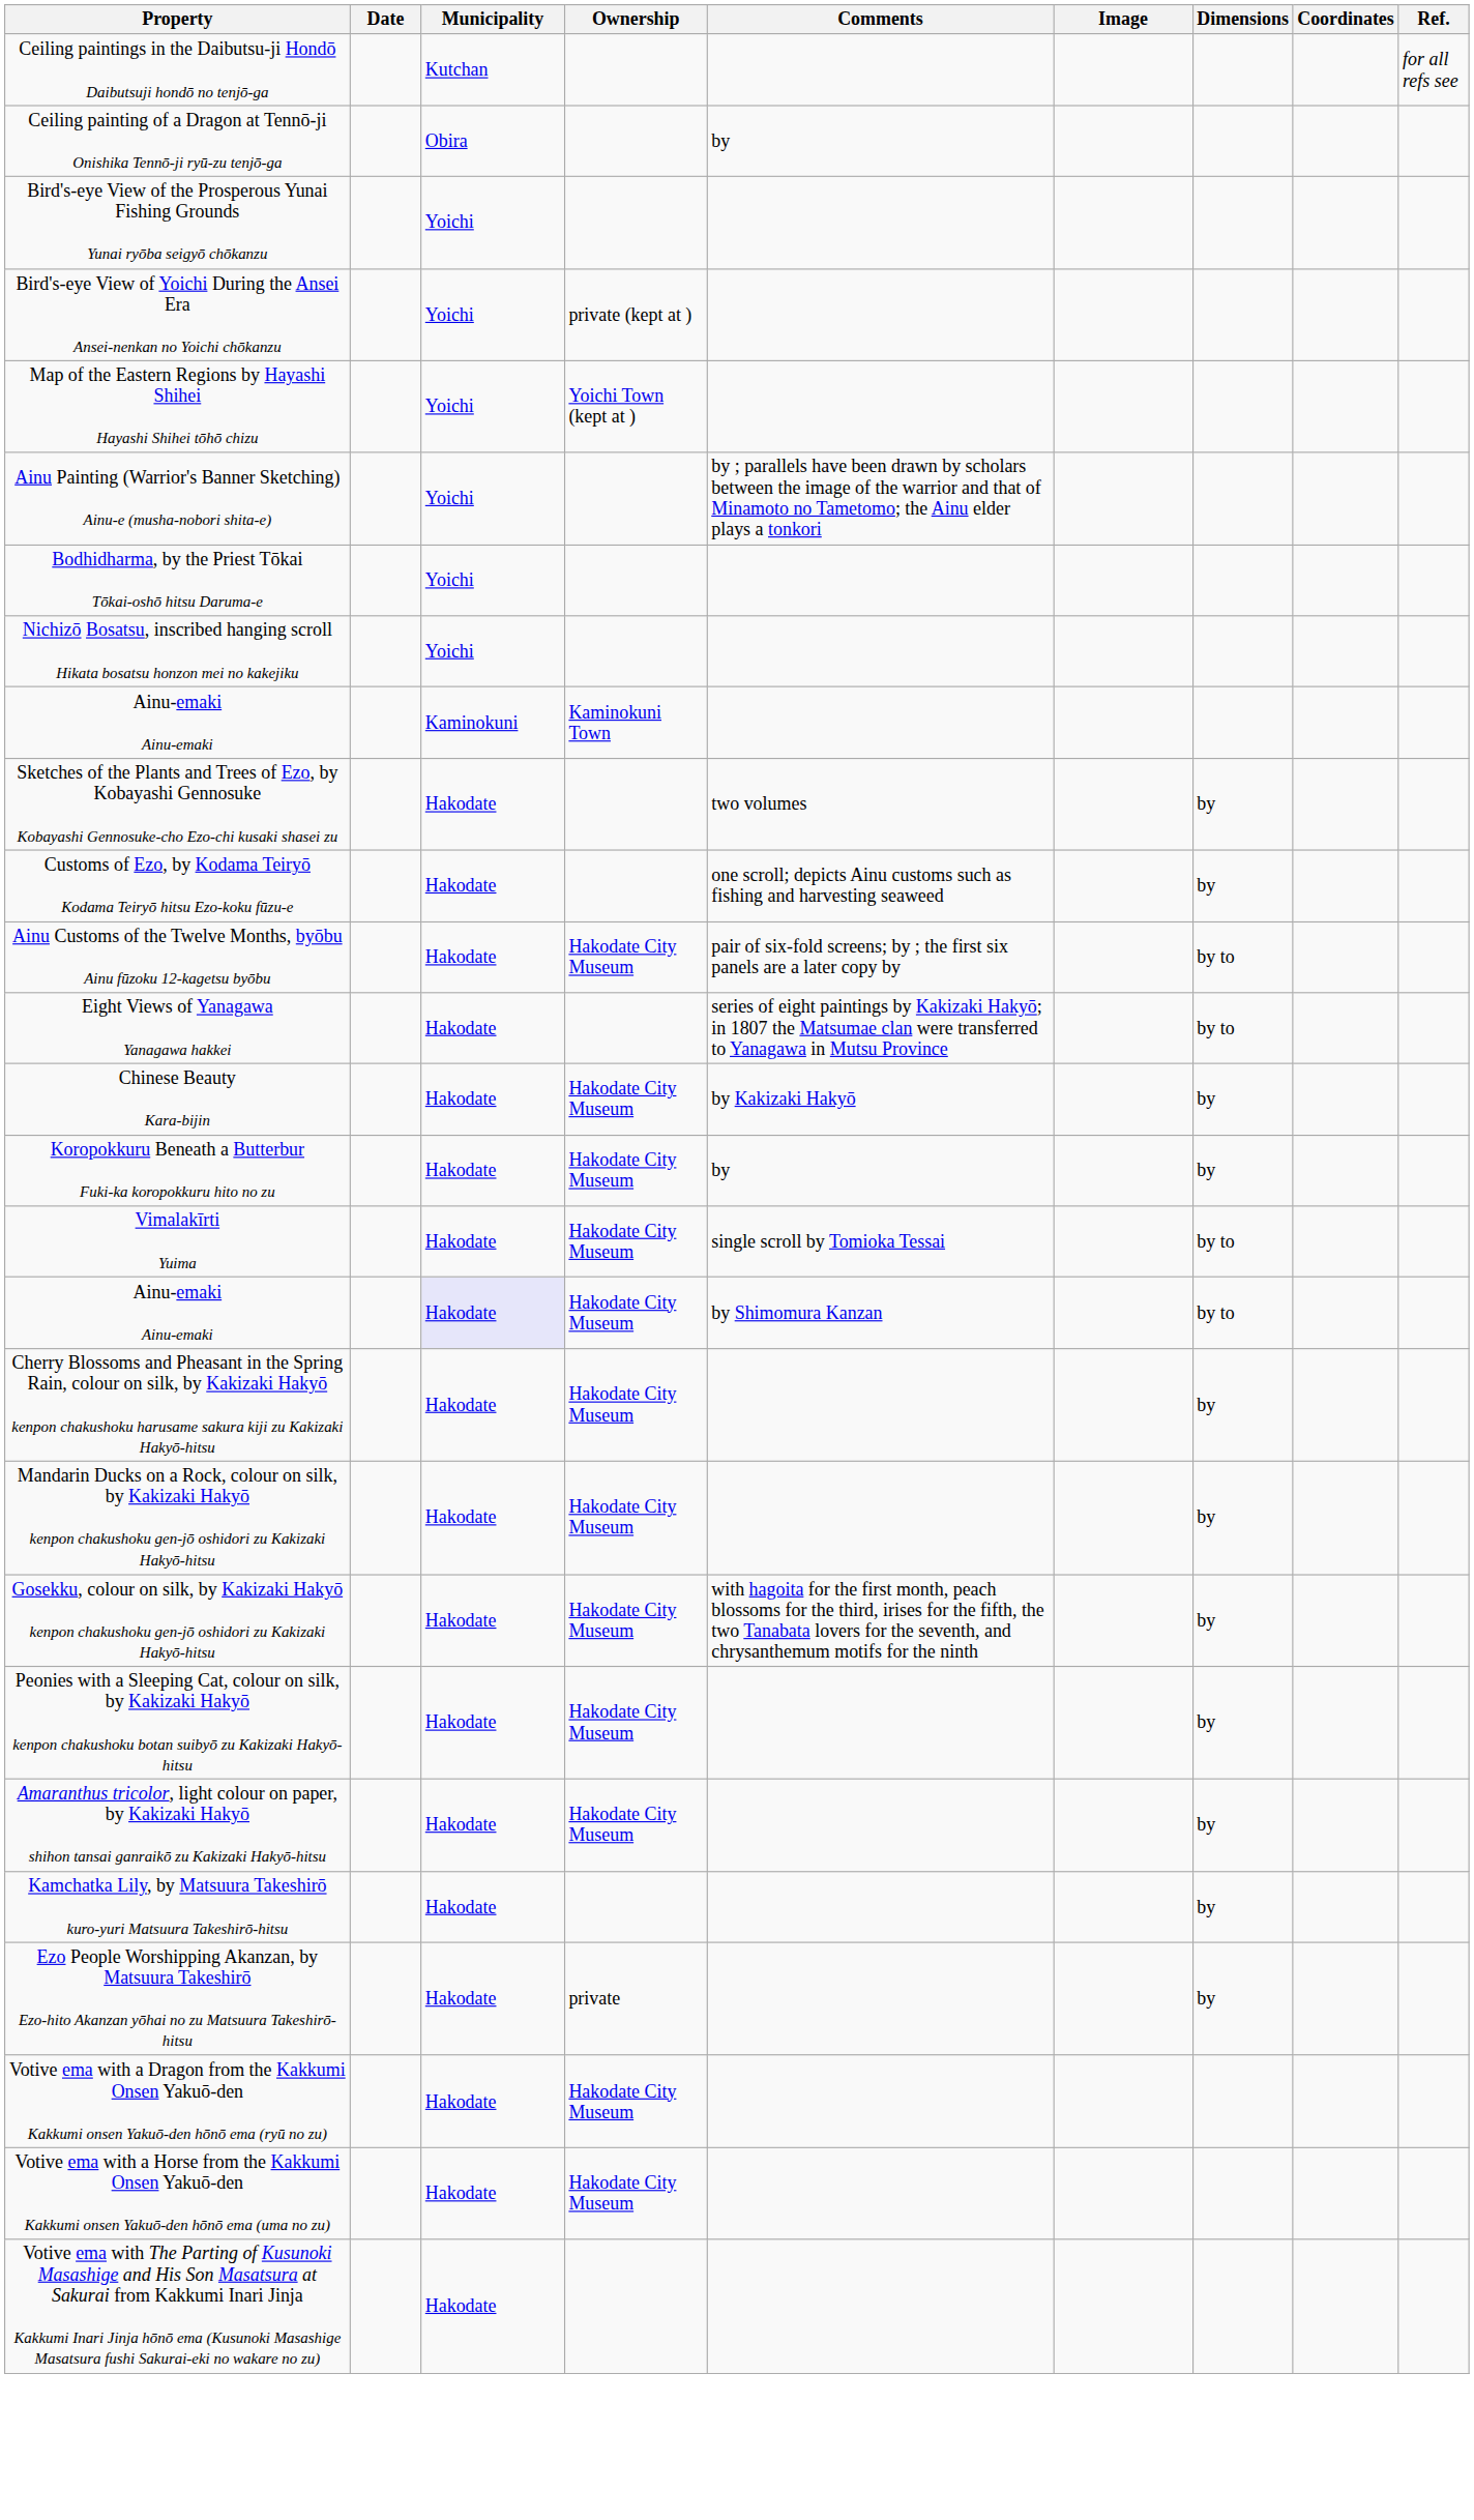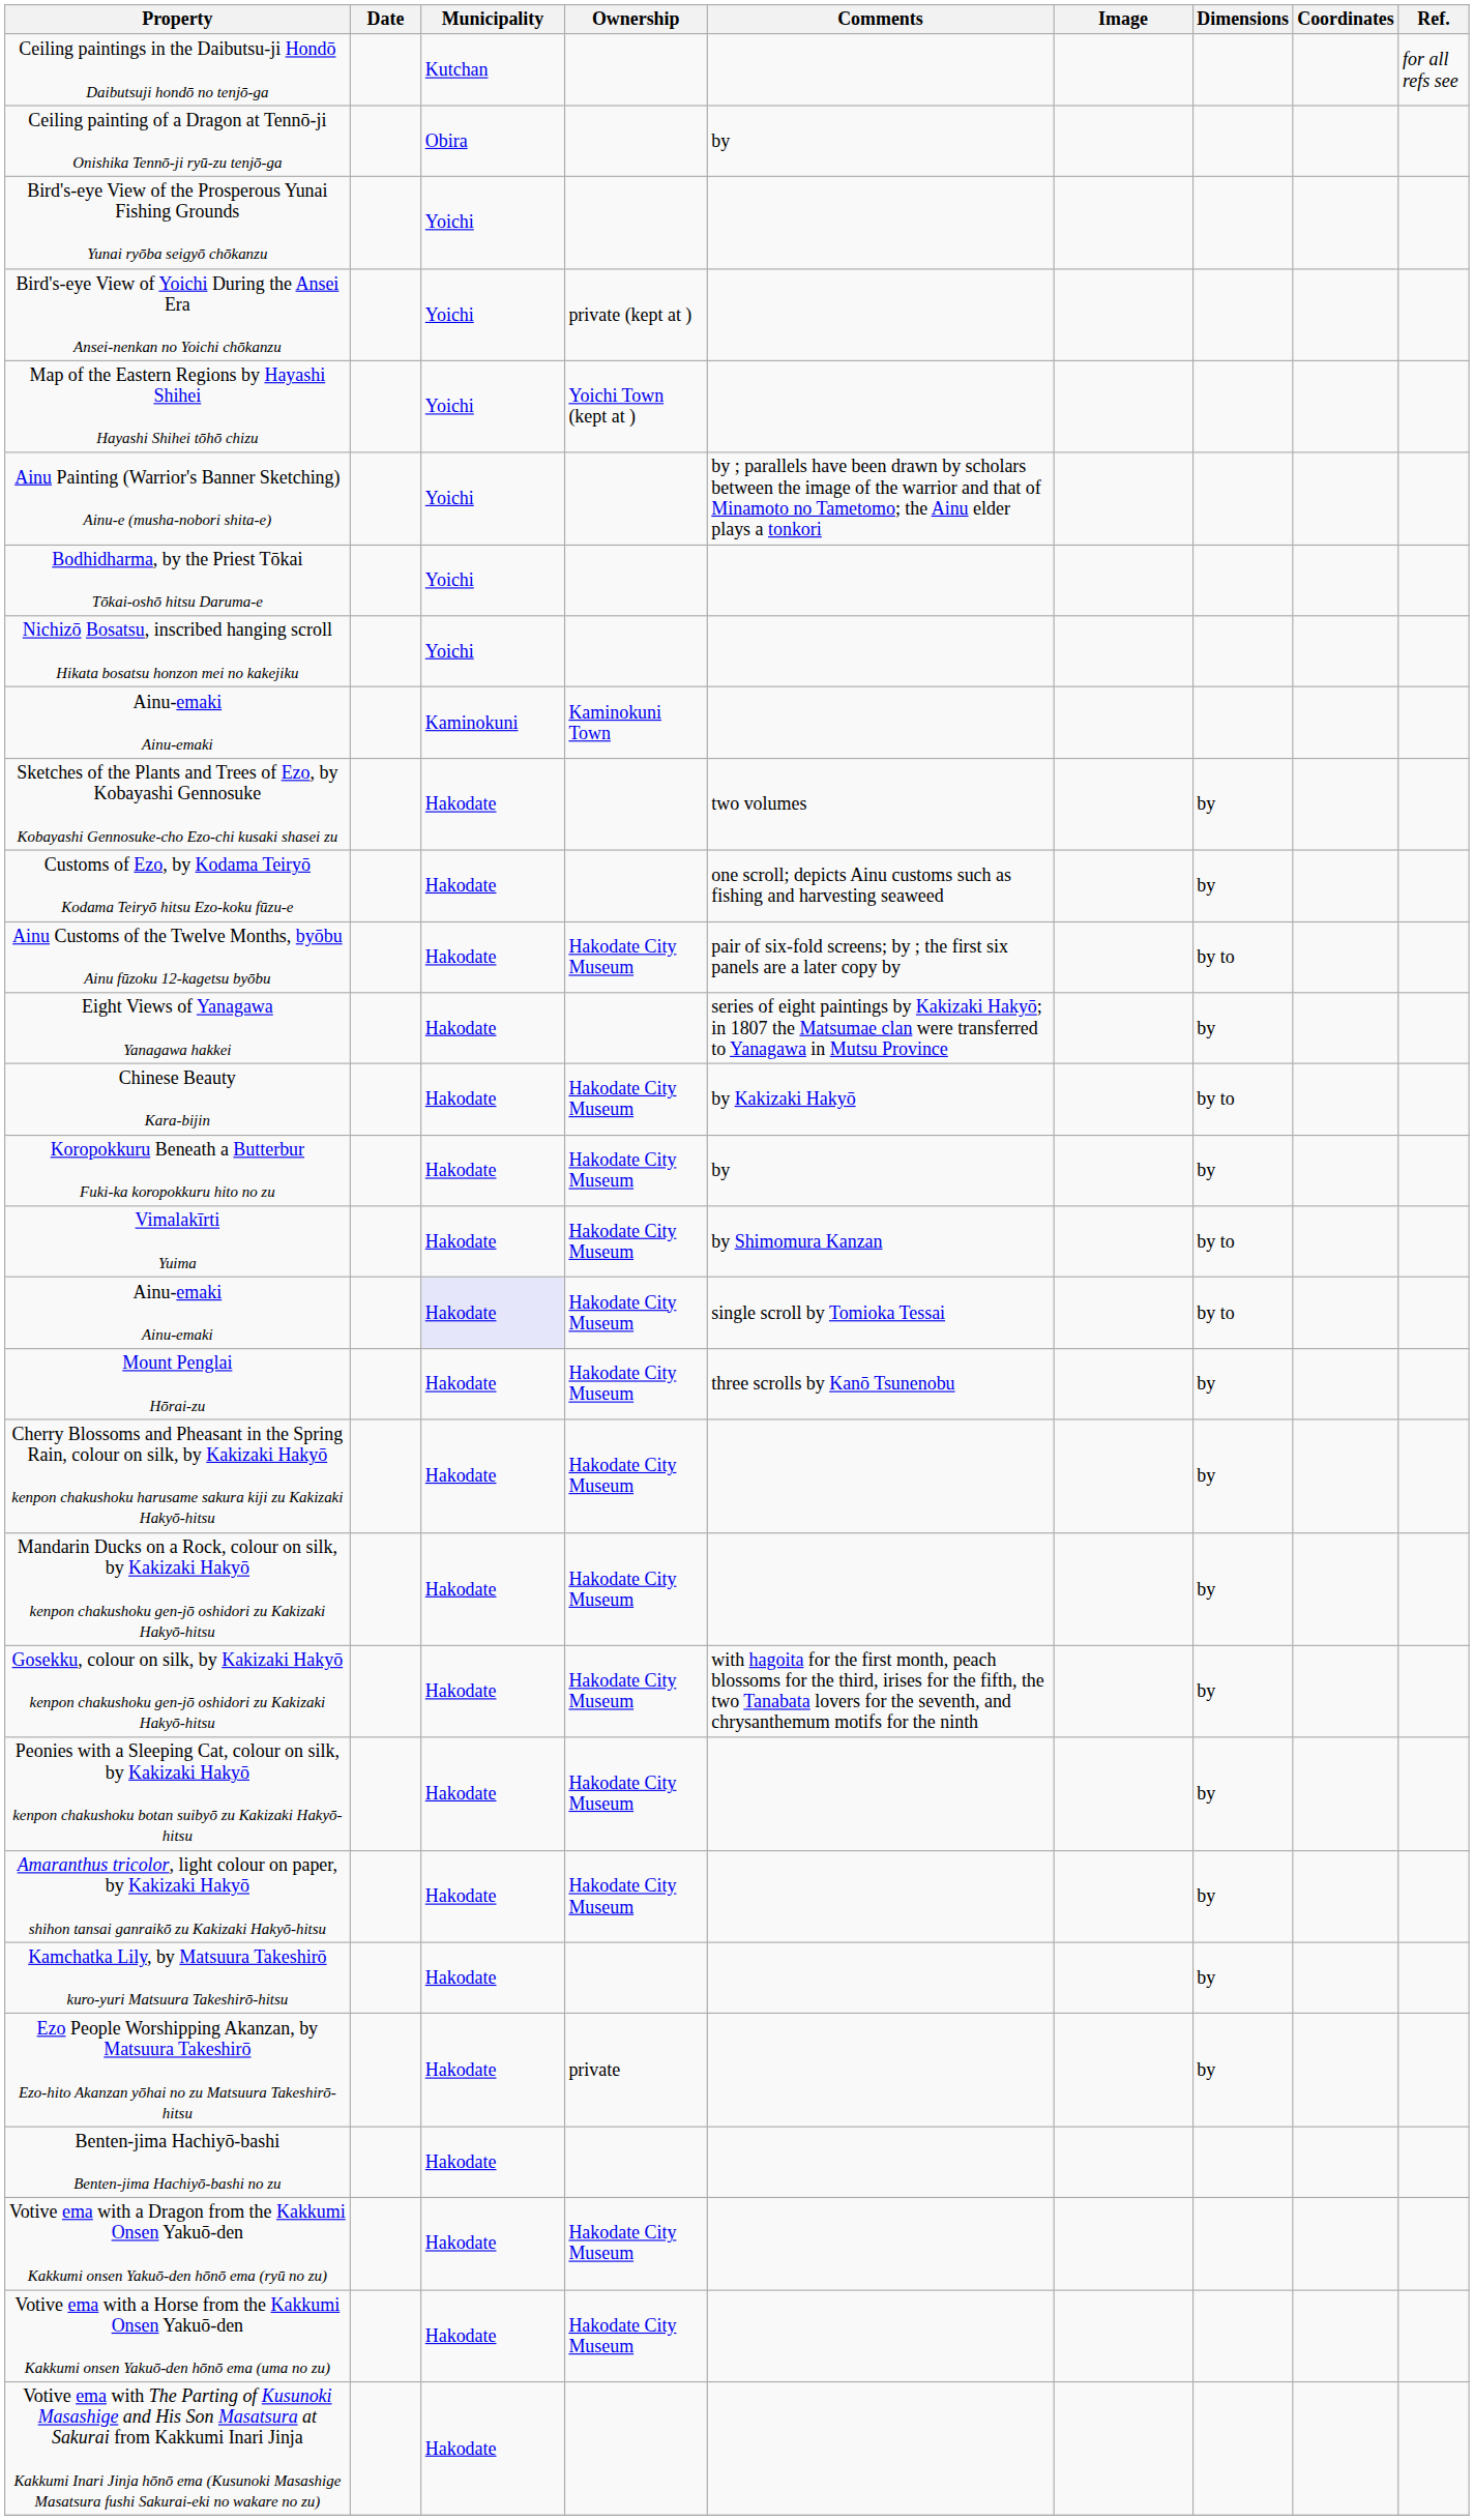 <table class="wikitable sortable"  style="width:100%;">
 <tr>
 <th width="25%" align="left">Property</th>
 <th width="5%" align="left" data-sort-type="number">Date</th>
 <th width="10%" align="left">Municipality</th>
 <th width="10%" align="left">Ownership</th>
 <th width="25%" align="left" class="unsortable">Comments</th>
 <th width="10%" align="left" class="unsortable">Image</th>
 <th width="5%" align="left" class="unsortable">Dimensions</th>
 <th width="5%" align="left" class="unsortable">Coordinates</th>
 <th width="5%" align="left" class="unsortable">Ref.</th>
 </tr>
 <tr>
 <td align="center">Ceiling paintings in the Daibutsu-ji <a href='#'>Hondō</a><br><br><small><em>Daibutsuji hondō no tenjō-ga</em></small></td>
 <td></td>
 <td><a href='#'>Kutchan</a></td>
 <td></td>
 <td></td>
 <td></td>
 <td></td>
 <td></td>
 <td><em>for all refs see</em> </td>
 </tr>
 <tr>
 <td align="center">Ceiling painting of a Dragon at Tennō-ji<br><br><small><em>Onishika Tennō-ji ryū-zu tenjō-ga</em></small></td>
 <td></td>
 <td><a href='#'>Obira</a></td>
 <td></td>
 <td>by </td>
 <td></td>
 <td></td>
 <td></td>
 <td></td>
 </tr>
 <tr>
 <td align="center">Bird's-eye View of the Prosperous Yunai Fishing Grounds<br><br><small><em>Yunai ryōba seigyō chōkanzu</em></small></td>
 <td></td>
 <td><a href='#'>Yoichi</a></td>
 <td></td>
 <td></td>
 <td></td>
 <td></td>
 <td></td>
 <td></td>
 </tr>
 <tr>
 <td align="center">Bird's-eye View of <a href='#'>Yoichi</a> During the <a href='#'>Ansei</a> Era<br><br><small><em>Ansei-nenkan no Yoichi chōkanzu</em></small></td>
 <td></td>
 <td><a href='#'>Yoichi</a></td>
 <td>private (kept at )</td>
 <td></td>
 <td></td>
 <td></td>
 <td></td>
 <td></td>
 </tr>
 <tr>
 <td align="center">Map of the Eastern Regions by <a href='#'>Hayashi Shihei</a><br><br><small><em>Hayashi Shihei tōhō chizu</em></small></td>
 <td></td>
 <td><a href='#'>Yoichi</a></td>
 <td><a href='#'>Yoichi Town</a> (kept at )</td>
 <td></td>
 <td></td>
 <td></td>
 <td></td>
 <td></td>
 </tr>
 <tr>
 <td align="center"><a href='#'>Ainu</a> Painting (Warrior's Banner Sketching)<br><br><small><em>Ainu-e (musha-nobori shita-e)</em></small></td>
 <td></td>
 <td><a href='#'>Yoichi</a></td>
 <td></td>
 <td>by ; parallels have been drawn by scholars between the image of the warrior and that of <a href='#'>Minamoto no Tametomo</a>; the <a href='#'>Ainu</a> elder plays a <a href='#'>tonkori</a></td>
 <td></td>
 <td></td>
 <td></td>
 <td></td>
 </tr>
 <tr>
 <td align="center"><a href='#'>Bodhidharma</a>, by the Priest Tōkai<br><br><small><em>Tōkai-oshō hitsu Daruma-e</em></small></td>
 <td></td>
 <td><a href='#'>Yoichi</a></td>
 <td></td>
 <td></td>
 <td></td>
 <td></td>
 <td></td>
 <td></td>
 </tr>
 <tr>
 <td align="center"><a href='#'>Nichizō</a> <a href='#'>Bosatsu</a>, inscribed hanging scroll<br><br><small><em>Hikata bosatsu honzon mei no kakejiku</em></small></td>
 <td></td>
 <td><a href='#'>Yoichi</a></td>
 <td></td>
 <td></td>
 <td></td>
 <td></td>
 <td></td>
 <td></td>
 </tr>
 <tr>
 <td align="center">Ainu-<a href='#'>emaki</a> <br><br><small><em>Ainu-emaki</em></small></td>
 <td></td>
 <td><a href='#'>Kaminokuni</a></td>
 <td><a href='#'>Kaminokuni Town</a></td>
 <td></td>
 <td></td>
 <td></td>
 <td></td>
 <td></td>
 </tr>
 <tr>
 <td align="center">Sketches of the Plants and Trees of <a href='#'>Ezo</a>, by Kobayashi Gennosuke<br><br><small><em>Kobayashi Gennosuke-cho Ezo-chi kusaki shasei zu</em></small></td>
 <td></td>
 <td><a href='#'>Hakodate</a></td>
 <td></td>
 <td>two volumes</td>
 <td></td>
 <td> by </td>
 <td></td>
 <td></td>
 </tr>
 <tr>
 <td align="center">Customs of <a href='#'>Ezo</a>, by <a href='#'>Kodama Teiryō</a><br><br><small><em>Kodama Teiryō hitsu Ezo-koku fūzu-e</em></small></td>
 <td></td>
 <td><a href='#'>Hakodate</a></td>
 <td></td>
 <td>one scroll; depicts Ainu customs such as fishing and harvesting seaweed</td>
 <td></td>
 <td> by </td>
 <td></td>
 <td></td>
 </tr>
 <tr>
 <td align="center"><a href='#'>Ainu</a> Customs of the Twelve Months, <a href='#'>byōbu</a><br><br><small><em>Ainu fūzoku 12-kagetsu byōbu</em></small></td>
 <td></td>
 <td><a href='#'>Hakodate</a></td>
 <td><a href='#'>Hakodate City Museum</a></td>
 <td>pair of six-fold screens; by ; the first six panels are a later copy by </td>
 <td></td>
 <td> by  to </td>
 <td></td>
 <td></td>
 </tr>
 <tr>
 <td align="center">Eight Views of <a href='#'>Yanagawa</a><br><br><small><em>Yanagawa hakkei</em></small></td>
 <td></td>
 <td><a href='#'>Hakodate</a></td>
 <td></td>
 <td>series of eight paintings by <a href='#'>Kakizaki Hakyō</a>; in 1807 the <a href='#'>Matsumae clan</a> were transferred to <a href='#'>Yanagawa</a> in <a href='#'>Mutsu Province</a></td>
 <td></td>
-<td> by  to </td>
+<td> by </td>
 <td></td>
 <td></td>
 </tr>
 <tr>
 <td align="center">Chinese Beauty<br><br><small><em>Kara-bijin</em></small></td>
 <td></td>
 <td><a href='#'>Hakodate</a></td>
 <td><a href='#'>Hakodate City Museum</a></td>
 <td>by <a href='#'>Kakizaki Hakyō</a></td>
 <td></td>
-<td> by </td>
+<td> by  to </td>
 <td></td>
 <td></td>
 </tr>
 <tr>
 <td align="center"><a href='#'>Koropokkuru</a> Beneath a <a href='#'>Butterbur</a><br><br><small><em>Fuki-ka koropokkuru hito no zu</em></small></td>
 <td></td>
 <td><a href='#'>Hakodate</a></td>
 <td><a href='#'>Hakodate City Museum</a></td>
 <td>by </td>
 <td></td>
 <td> by </td>
 <td></td>
 <td></td>
 </tr>
 <tr>
 <td align="center"><a href='#'>Vimalakīrti</a><br><br><small><em>Yuima</em></small></td>
 <td></td>
 <td><a href='#'>Hakodate</a></td>
 <td><a href='#'>Hakodate City Museum</a></td>
-<td>single scroll by <a href='#'>Tomioka Tessai</a></td>
+<td>by <a href='#'>Shimomura Kanzan</a></td>
 <td></td>
 <td> by  to </td>
 <td></td>
 <td></td>
 </tr>
 <tr>
 <td align="center">Ainu-<a href='#'>emaki</a><br><br><small><em>Ainu-emaki</em></small></td>
 <td></td>
 <td style="background: lavender;"><a href='#'>Hakodate</a></td>
 <td><a href='#'>Hakodate City Museum</a></td>
-<td>by <a href='#'>Shimomura Kanzan</a></td>
+<td>single scroll by <a href='#'>Tomioka Tessai</a></td>
 <td></td>
 <td> by  to </td>
+<td></td>
+<td></td>
+</tr>
+<tr>
+<td align="center"><a href='#'>Mount Penglai</a><br><br><small><em>Hōrai-zu</em></small></td>
+<td></td>
+<td><a href='#'>Hakodate</a></td>
+<td><a href='#'>Hakodate City Museum</a></td>
+<td>three scrolls by <a href='#'>Kanō Tsunenobu</a></td>
+<td></td>
+<td> by </td>
 <td></td>
 <td></td>
 </tr>
 <tr>
 <td align="center">Cherry Blossoms and Pheasant in the Spring Rain, colour on silk, by <a href='#'>Kakizaki Hakyō</a><br><br><small><em>kenpon chakushoku harusame sakura kiji zu Kakizaki Hakyō-hitsu</em></small></td>
 <td></td>
 <td><a href='#'>Hakodate</a></td>
 <td><a href='#'>Hakodate City Museum</a></td>
 <td></td>
 <td></td>
 <td> by </td>
 <td></td>
 <td></td>
 </tr>
 <tr>
 <td align="center">Mandarin Ducks on a Rock, colour on silk, by <a href='#'>Kakizaki Hakyō</a><br><br><small><em>kenpon chakushoku gen-jō oshidori zu Kakizaki Hakyō-hitsu</em></small></td>
 <td></td>
 <td><a href='#'>Hakodate</a></td>
 <td><a href='#'>Hakodate City Museum</a></td>
 <td></td>
 <td></td>
 <td> by </td>
 <td></td>
 <td></td>
 </tr>
 <tr>
 <td align="center"><a href='#'>Gosekku</a>, colour on silk, by <a href='#'>Kakizaki Hakyō</a><br><br><small><em>kenpon chakushoku gen-jō oshidori zu Kakizaki Hakyō-hitsu</em></small></td>
 <td></td>
 <td><a href='#'>Hakodate</a></td>
 <td><a href='#'>Hakodate City Museum</a></td>
 <td>with <a href='#'>hagoita</a> for the first month, peach blossoms for the third, irises for the fifth, the two <a href='#'>Tanabata</a> lovers for the seventh, and chrysanthemum motifs for the ninth</td>
 <td></td>
 <td> by </td>
 <td></td>
 <td></td>
 </tr>
 <tr>
 <td align="center">Peonies with a Sleeping Cat, colour on silk, by <a href='#'>Kakizaki Hakyō</a><br><br><small><em>kenpon chakushoku botan suibyō zu Kakizaki Hakyō-hitsu</em></small></td>
 <td></td>
 <td><a href='#'>Hakodate</a></td>
 <td><a href='#'>Hakodate City Museum</a></td>
 <td></td>
 <td></td>
 <td> by </td>
 <td></td>
 <td></td>
 </tr>
 <tr>
 <td align="center"><em><a href='#'>Amaranthus tricolor</a></em>, light colour on paper, by <a href='#'>Kakizaki Hakyō</a><br><br><small><em>shihon tansai ganraikō zu Kakizaki Hakyō-hitsu</em></small></td>
 <td></td>
 <td><a href='#'>Hakodate</a></td>
 <td><a href='#'>Hakodate City Museum</a></td>
 <td></td>
 <td></td>
 <td> by </td>
 <td></td>
 <td></td>
 </tr>
 <tr>
 <td align="center"><a href='#'>Kamchatka Lily</a>, by <a href='#'>Matsuura Takeshirō</a><br><br><small><em>kuro-yuri Matsuura Takeshirō-hitsu</em></small></td>
 <td></td>
 <td><a href='#'>Hakodate</a></td>
 <td></td>
 <td></td>
 <td></td>
 <td> by </td>
 <td></td>
 <td></td>
 </tr>
 <tr>
 <td align="center"><a href='#'>Ezo</a> People Worshipping Akanzan, by <a href='#'>Matsuura Takeshirō</a><br><br><small><em>Ezo-hito Akanzan yōhai no zu Matsuura Takeshirō-hitsu</em></small></td>
 <td></td>
 <td><a href='#'>Hakodate</a></td>
 <td>private</td>
 <td></td>
 <td></td>
 <td> by </td>
 <td></td>
 <td></td>
 </tr>
 <tr>
+<td align="center">Benten-jima Hachiyō-bashi<br><br><small><em>Benten-jima Hachiyō-bashi no zu</em></small></td>
+<td></td>
+<td><a href='#'>Hakodate</a></td>
+<td></td>
+<td></td>
+<td></td>
+<td></td>
+<td></td>
+<td></td>
+</tr>
+<tr>
 <td align="center">Votive <a href='#'>ema</a> with a Dragon from the <a href='#'>Kakkumi Onsen</a> Yakuō-den<br><br><small><em>Kakkumi onsen Yakuō-den hōnō ema (ryū no zu)</em></small></td>
 <td></td>
 <td><a href='#'>Hakodate</a></td>
 <td><a href='#'>Hakodate City Museum</a></td>
 <td></td>
 <td></td>
 <td></td>
 <td></td>
 <td></td>
 </tr>
 <tr>
 <td align="center">Votive <a href='#'>ema</a> with a Horse from the <a href='#'>Kakkumi Onsen</a> Yakuō-den<br><br><small><em>Kakkumi onsen Yakuō-den hōnō ema (uma no zu)</em></small></td>
 <td></td>
 <td><a href='#'>Hakodate</a></td>
 <td><a href='#'>Hakodate City Museum</a></td>
 <td></td>
 <td></td>
 <td></td>
 <td></td>
 <td></td>
 </tr>
 <tr>
 <td align="center">Votive <a href='#'>ema</a> with <em>The Parting of <a href='#'>Kusunoki Masashige</a> and His Son <a href='#'>Masatsura</a> at Sakurai</em> from Kakkumi Inari Jinja<br><br><small><em>Kakkumi Inari Jinja hōnō ema (Kusunoki Masashige Masatsura fushi Sakurai-eki no wakare no zu)</em></small></td>
 <td></td>
 <td><a href='#'>Hakodate</a></td>
 <td></td>
 <td></td>
 <td></td>
 <td></td>
 <td></td>
 <td></td>
 </tr>
 <tr>
 </tr>
 </table>
